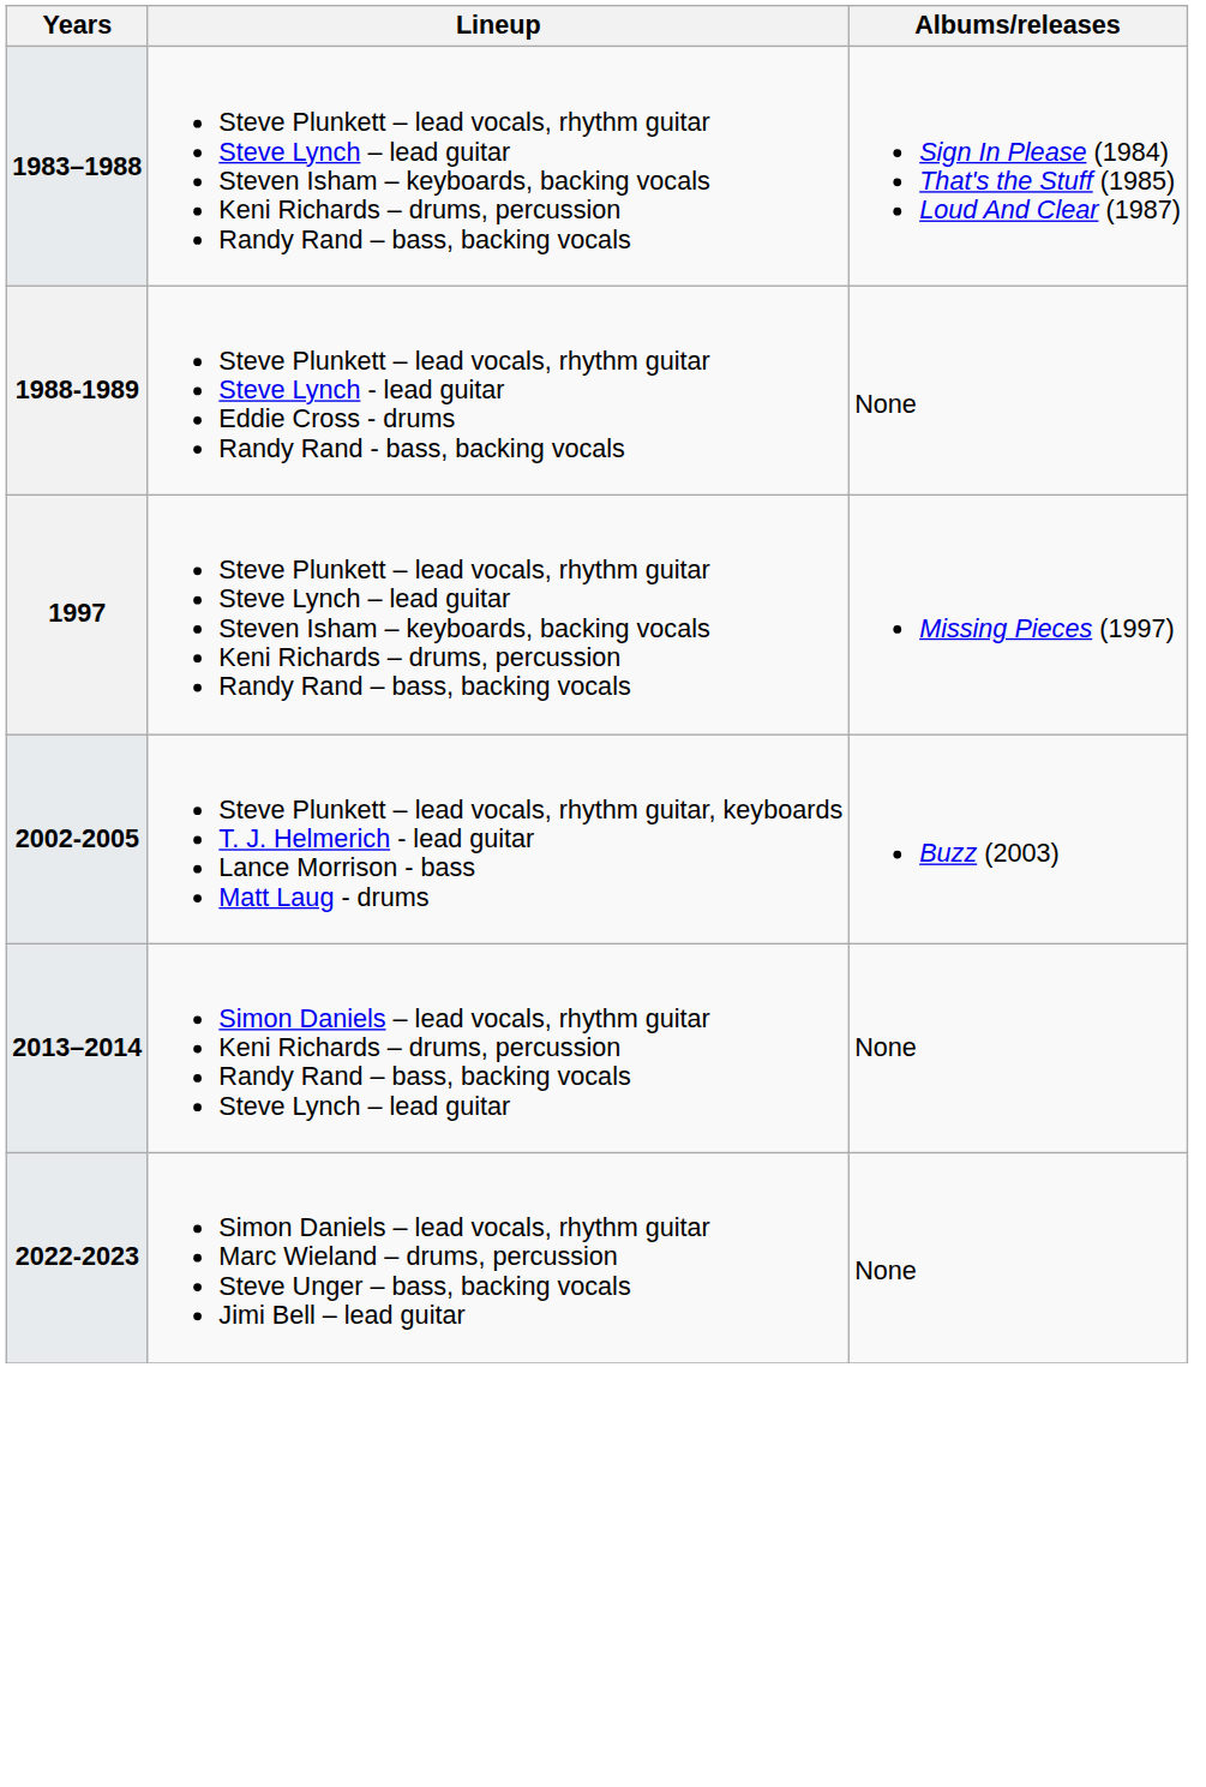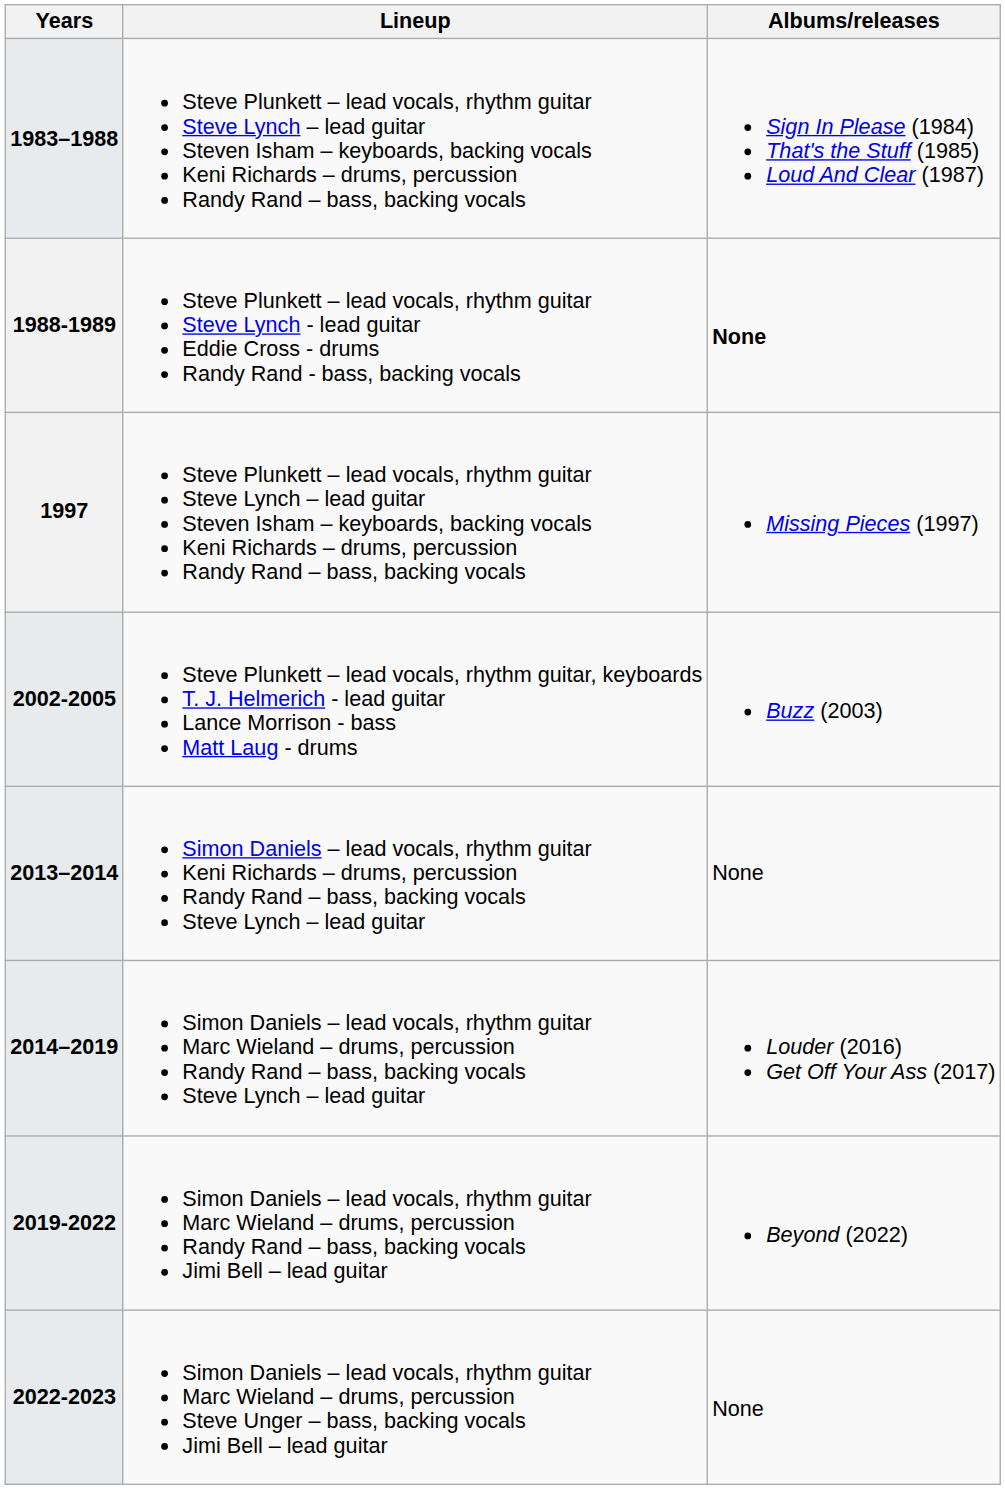 <table class="wikitable toccolours" border="1" cellpadding="2" cellspacing="2" style="float: lleft; margin: 0 0 1em 1em; border-collapse: collapse; border: 1px solid #E2E2E2;">
 <tr>
 <th>Years</th>
 <th>Lineup</th>
 <th>Albums/releases</th>
 </tr>
 <tr>
 <th style="background:#e7ebee;">1983–1988</th>
 <td><br><ul><li>Steve Plunkett – lead vocals, rhythm guitar</li><li><a href='#'>Steve Lynch</a> – lead guitar</li><li>Steven Isham – keyboards, backing vocals</li><li>Keni Richards – drums, percussion</li><li>Randy Rand – bass, backing vocals</li></ul></td>
 <td><br><ul><li><em><a href='#'>Sign In Please</a></em> (1984)</li><li><em><a href='#'>That's the Stuff</a></em> (1985)</li><li><em><a href='#'>Loud And Clear</a></em> (1987)</li></ul></td>
 </tr>
 <tr>
 <th>1988-1989</th>
 <td><br><ul><li>Steve Plunkett – lead vocals, rhythm  guitar</li><li><a href='#'>Steve Lynch</a> - lead guitar</li><li>Eddie Cross - drums</li><li>Randy Rand - bass, backing vocals</li></ul></td>
-<td><br>None</td>
+<td><strong><br>None</strong></td>
 </tr>
 <tr>
 <th>1997</th>
 <td><br><ul><li>Steve Plunkett – lead vocals, rhythm guitar</li><li>Steve Lynch – lead guitar</li><li>Steven Isham – keyboards, backing vocals</li><li>Keni Richards – drums, percussion</li><li>Randy Rand – bass, backing vocals</li></ul></td>
 <td><br><ul><li><em><a href='#'>Missing Pieces</a></em> (1997)</li></ul></td>
 </tr>
 <tr>
 <th style="background:#e7ebee;">2002-2005</th>
 <td><br><ul><li>Steve Plunkett – lead vocals, rhythm guitar, keyboards</li><li><a href='#'>T. J. Helmerich</a> - lead guitar</li><li>Lance Morrison - bass</li><li><a href='#'>Matt Laug</a> - drums</li></ul></td>
 <td><br><ul><li><em><a href='#'>Buzz</a></em> (2003)</li></ul></td>
 </tr>
 <tr>
 <th style="background:#e7ebee;">2013–2014</th>
 <td><br><ul><li><a href='#'>Simon Daniels</a> – lead vocals, rhythm guitar</li><li>Keni Richards – drums, percussion</li><li>Randy Rand – bass, backing vocals</li><li>Steve Lynch – lead guitar</li></ul></td>
 <td>None</td>
 </tr>
 <tr>
+<th style="background:#e7ebee;">2014–2019</th>
+<td><br><ul><li>Simon Daniels – lead vocals, rhythm guitar</li><li>Marc Wieland – drums, percussion</li><li>Randy Rand – bass, backing vocals</li><li>Steve Lynch – lead guitar</li></ul></td>
+<td><br><ul><li><em>Louder</em> (2016)</li><li><em>Get Off Your Ass</em> (2017)</li></ul></td>
+</tr>
+<tr>
+<th style="background:#e7ebee;">2019-2022</th>
+<td><br><ul><li>Simon Daniels – lead vocals, rhythm guitar</li><li>Marc Wieland – drums, percussion</li><li>Randy Rand – bass, backing vocals</li><li>Jimi Bell – lead guitar</li></ul></td>
+<td><br><ul><li><em>Beyond</em> (2022)</li></ul></td>
+</tr>
+<tr>
 <th style="background:#e7ebee;">2022-2023</th>
 <td><br><ul><li>Simon Daniels – lead vocals, rhythm guitar</li><li>Marc Wieland – drums, percussion</li><li>Steve Unger – bass, backing vocals</li><li>Jimi Bell – lead guitar</li></ul></td>
 <td><br>None</td>
 </tr>
 </table>
